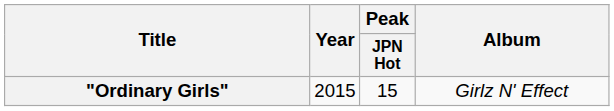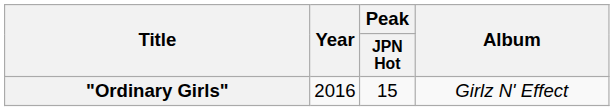 <table class="wikitable plainrowheaders" style="text-align:center;">
 <tr>
 <th scope="col" rowspan="2" style="width:16em;">Title</th>
 <th scope="col" rowspan="2">Year</th>
 <th scope="col" colspan="1">Peak</th>
 <th scope="col" rowspan="2" style="width:10em;">Album</th>
 </tr>
 <tr>
 <th scope="col" style="width:3em;font-size:85%;">JPN<br>Hot<br></th>
 </tr>
 <tr>
 <th scope="row">"Ordinary Girls"</th>
-<td>2015</td>
+<td>2016</td>
 <td>15</td>
 <td><em>Girlz N' Effect</em></td>
 </tr>
 </table>
